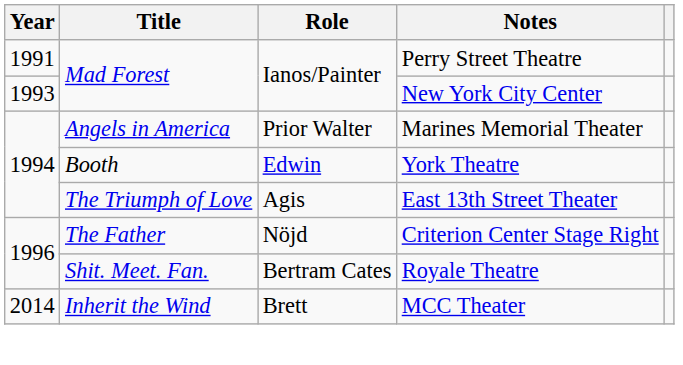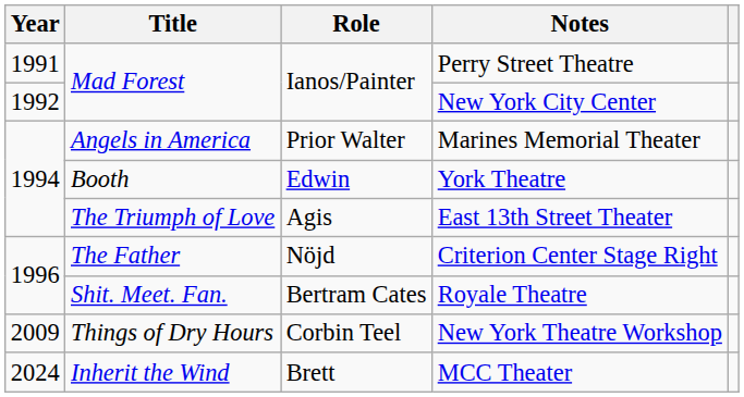 <table class="wikitable sortable">
 <tr>
 <th>Year</th>
 <th>Title</th>
 <th>Role</th>
 <th class="unsortable">Notes</th>
 <th class="unsortable"></th>
 </tr>
 <tr>
 <td>1991</td>
 <td rowspan=2><em><a href='#'>Mad Forest</a></em></td>
 <td rowspan=2>Ianos/Painter</td>
 <td>Perry Street Theatre</td>
 <td style="text-align:center;"></td>
 </tr>
 <tr>
-<td>1993</td>
+<td>1992</td>
 <td><a href='#'>New York City Center</a></td>
 <td style="text-align:center;"></td>
 </tr>
 <tr>
 <td rowspan=3>1994</td>
 <td><em><a href='#'>Angels in America</a></em></td>
 <td>Prior Walter</td>
 <td>Marines Memorial Theater</td>
 <td style="text-align:center;"></td>
 </tr>
 <tr>
 <td><em>Booth</em></td>
 <td><a href='#'>Edwin</a></td>
 <td><a href='#'>York Theatre</a></td>
 <td style="text-align:center;"></td>
 </tr>
 <tr>
 <td><em><a href='#'>The Triumph of Love</a></em></td>
 <td>Agis</td>
 <td><a href='#'>East 13th Street Theater</a></td>
 <td style="text-align:center;"></td>
 </tr>
 <tr>
 <td rowspan=2>1996</td>
 <td><em><a href='#'>The Father</a></em></td>
 <td>Nöjd</td>
 <td><a href='#'>Criterion Center Stage Right</a></td>
 <td style="text-align:center;"></td>
 </tr>
 <tr>
 <td><em><a href='#'>Shit. Meet. Fan.</a></em></td>
 <td>Bertram Cates</td>
 <td><a href='#'>Royale Theatre</a></td>
 <td style="text-align:center;"></td>
 </tr>
 <tr>
-<td>2014</td>
+<td>2009</td>
+<td><em>Things of Dry Hours</em></td>
+<td>Corbin Teel</td>
+<td><a href='#'>New York Theatre Workshop</a></td>
+<td style="text-align:center;"></td>
+</tr>
+<tr>
+<td>2024</td>
 <td><em><a href='#'>Inherit the Wind</a></em></td>
 <td>Brett</td>
 <td><a href='#'>MCC Theater</a></td>
 <td style="text-align:center;"></td>
 </tr>
 </table>
